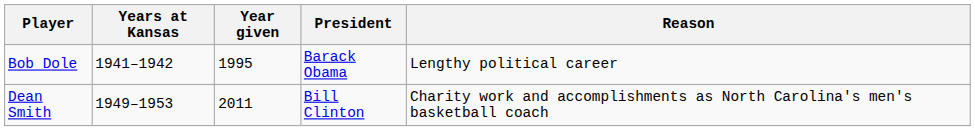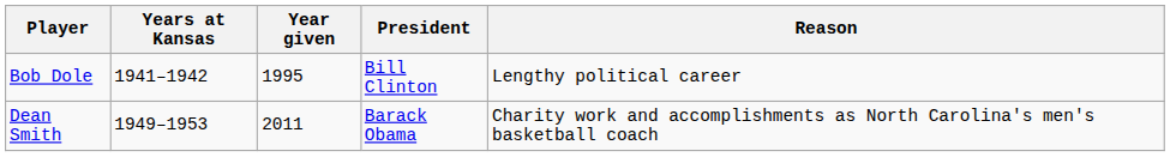 <table class="wikitable">
 <tr>
 <th>Player</th>
 <th>Years at Kansas</th>
 <th>Year given</th>
 <th>President</th>
 <th>Reason</th>
 </tr>
 <tr>
 <td><a href='#'>Bob Dole</a></td>
 <td>1941–1942</td>
 <td>1995</td>
-<td><a href='#'>Barack Obama</a></td>
+<td><a href='#'>Bill Clinton</a></td>
 <td>Lengthy political career</td>
 </tr>
 <tr>
 <td><a href='#'>Dean Smith</a></td>
 <td>1949–1953</td>
 <td>2011</td>
-<td><a href='#'>Bill Clinton</a></td>
+<td><a href='#'>Barack Obama</a></td>
 <td>Charity work and accomplishments as North Carolina's men's basketball coach</td>
 </tr>
 </table>
